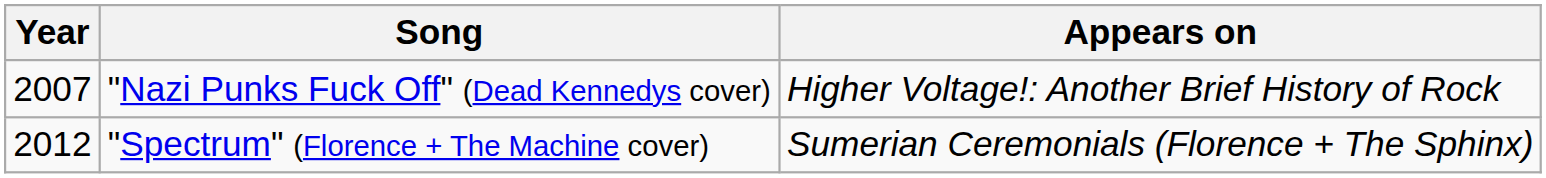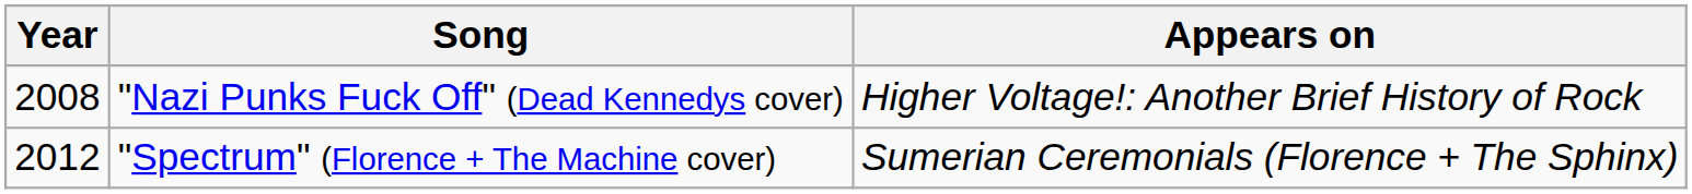 <table class="wikitable">
 <tr>
 <th>Year</th>
 <th>Song</th>
 <th>Appears on</th>
 </tr>
 <tr>
-<td>2007</td>
+<td>2008</td>
 <td>"<a href='#'>Nazi Punks Fuck Off</a>" <small>(<a href='#'>Dead Kennedys</a> cover)</small></td>
 <td><em>Higher Voltage!: Another Brief History of Rock</em></td>
 </tr>
 <tr>
 <td>2012</td>
 <td>"<a href='#'>Spectrum</a>" <small>(<a href='#'>Florence + The Machine</a> cover)</small></td>
 <td><em>Sumerian Ceremonials (Florence + The Sphinx)</em></td>
 </tr>
 </table>
